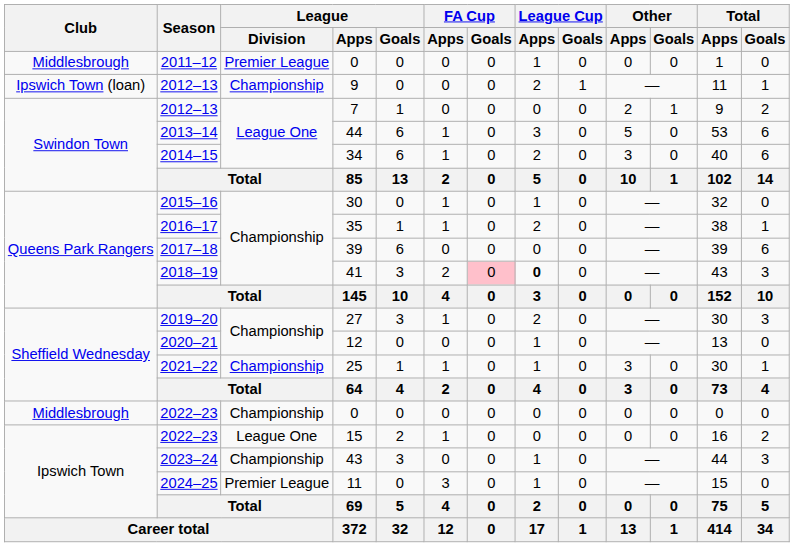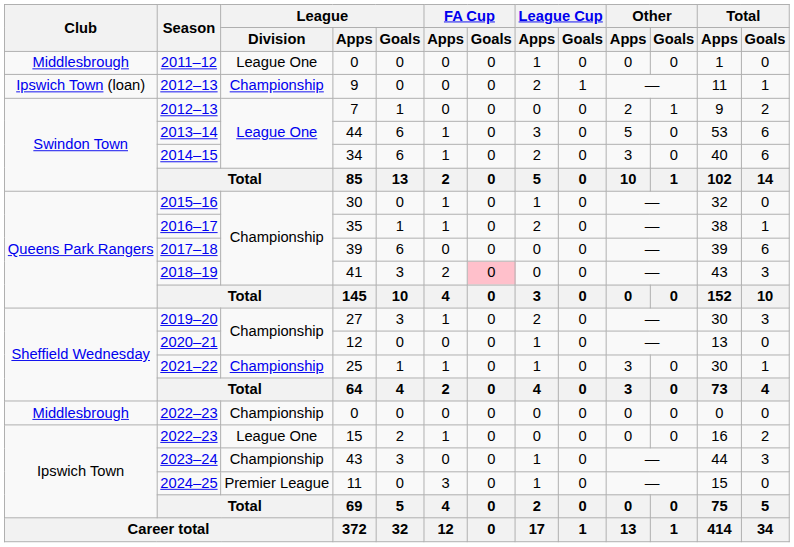 <table class="wikitable" style="text-align:center">
 <tr>
 <th rowspan="2">Club</th>
 <th rowspan="2">Season</th>
 <th colspan="3">League</th>
 <th colspan="2"><a href='#'>FA Cup</a></th>
 <th colspan="2"><a href='#'>League Cup</a></th>
 <th colspan="2">Other</th>
 <th colspan="2">Total</th>
 </tr>
 <tr>
 <th>Division</th>
 <th>Apps</th>
 <th>Goals</th>
 <th>Apps</th>
 <th>Goals</th>
 <th>Apps</th>
 <th>Goals</th>
 <th>Apps</th>
 <th>Goals</th>
 <th>Apps</th>
 <th>Goals</th>
 </tr>
 <tr>
 <td><a href='#'>Middlesbrough</a></td>
 <td><a href='#'>2011–12</a></td>
-<td><a href='#'>Premier League</a></td>
+<td>League One</td>
 <td>0</td>
 <td>0</td>
 <td>0</td>
 <td>0</td>
 <td>1</td>
 <td>0</td>
 <td>0</td>
 <td>0</td>
 <td>1</td>
 <td>0</td>
 </tr>
 <tr>
 <td><a href='#'>Ipswich Town</a> (loan)</td>
 <td><a href='#'>2012–13</a></td>
 <td><a href='#'>Championship</a></td>
 <td>9</td>
 <td>0</td>
 <td>0</td>
 <td>0</td>
 <td>2</td>
 <td>1</td>
 <td colspan="2">—</td>
 <td>11</td>
 <td>1</td>
 </tr>
 <tr>
 <td rowspan="4"><a href='#'>Swindon Town</a></td>
 <td><a href='#'>2012–13</a></td>
 <td rowspan="3"><a href='#'>League One</a></td>
 <td>7</td>
 <td>1</td>
 <td>0</td>
 <td>0</td>
 <td>0</td>
 <td>0</td>
 <td>2</td>
 <td>1</td>
 <td>9</td>
 <td>2</td>
 </tr>
 <tr>
 <td><a href='#'>2013–14</a></td>
 <td>44</td>
 <td>6</td>
 <td>1</td>
 <td>0</td>
 <td>3</td>
 <td>0</td>
 <td>5</td>
 <td>0</td>
 <td>53</td>
 <td>6</td>
 </tr>
 <tr>
 <td><a href='#'>2014–15</a></td>
 <td>34</td>
 <td>6</td>
 <td>1</td>
 <td>0</td>
 <td>2</td>
 <td>0</td>
 <td>3</td>
 <td>0</td>
 <td>40</td>
 <td>6</td>
 </tr>
 <tr>
 <th colspan="2">Total</th>
 <th>85</th>
 <th>13</th>
 <th>2</th>
 <th>0</th>
 <th>5</th>
 <th>0</th>
 <th>10</th>
 <th>1</th>
 <th>102</th>
 <th>14</th>
 </tr>
 <tr>
 <td rowspan="5"><a href='#'>Queens Park Rangers</a></td>
 <td><a href='#'>2015–16</a></td>
 <td rowspan="4">Championship</td>
 <td>30</td>
 <td>0</td>
 <td>1</td>
 <td>0</td>
 <td>1</td>
 <td>0</td>
 <td colspan="2">—</td>
 <td>32</td>
 <td>0</td>
 </tr>
 <tr>
 <td><a href='#'>2016–17</a></td>
 <td>35</td>
 <td>1</td>
 <td>1</td>
 <td>0</td>
 <td>2</td>
 <td>0</td>
 <td colspan="2">—</td>
 <td>38</td>
 <td>1</td>
 </tr>
 <tr>
 <td><a href='#'>2017–18</a></td>
 <td>39</td>
 <td>6</td>
 <td>0</td>
 <td>0</td>
 <td>0</td>
 <td>0</td>
 <td colspan="2">—</td>
 <td>39</td>
 <td>6</td>
 </tr>
 <tr>
 <td><a href='#'>2018–19</a></td>
 <td>41</td>
 <td>3</td>
 <td>2</td>
 <td style="background: pink;">0</td>
-<td><strong>0</strong></td>
+<td>0</td>
 <td>0</td>
 <td colspan="2">—</td>
 <td>43</td>
 <td>3</td>
 </tr>
 <tr>
 <th colspan="2">Total</th>
 <th>145</th>
 <th>10</th>
 <th>4</th>
 <th>0</th>
 <th>3</th>
 <th>0</th>
 <th>0</th>
 <th>0</th>
 <th>152</th>
 <th>10</th>
 </tr>
 <tr>
 <td rowspan="4"><a href='#'>Sheffield Wednesday</a></td>
 <td><a href='#'>2019–20</a></td>
 <td rowspan="2">Championship</td>
 <td>27</td>
 <td>3</td>
 <td>1</td>
 <td>0</td>
 <td>2</td>
 <td>0</td>
 <td colspan="2">—</td>
 <td>30</td>
 <td>3</td>
 </tr>
 <tr>
 <td><a href='#'>2020–21</a></td>
 <td>12</td>
 <td>0</td>
 <td>0</td>
 <td>0</td>
 <td>1</td>
 <td>0</td>
 <td colspan="2">—</td>
 <td>13</td>
 <td>0</td>
 </tr>
 <tr>
 <td><a href='#'>2021–22</a></td>
 <td><a href='#'>Championship</a></td>
 <td>25</td>
 <td>1</td>
 <td>1</td>
 <td>0</td>
 <td>1</td>
 <td>0</td>
 <td>3</td>
 <td>0</td>
 <td>30</td>
 <td>1</td>
 </tr>
 <tr>
 <th colspan="2">Total</th>
 <th>64</th>
 <th>4</th>
 <th>2</th>
 <th>0</th>
 <th>4</th>
 <th>0</th>
 <th>3</th>
 <th>0</th>
 <th>73</th>
 <th>4</th>
 </tr>
 <tr>
 <td><a href='#'>Middlesbrough</a></td>
 <td><a href='#'>2022–23</a></td>
 <td>Championship</td>
 <td>0</td>
 <td>0</td>
 <td>0</td>
 <td>0</td>
 <td>0</td>
 <td>0</td>
 <td>0</td>
 <td>0</td>
 <td>0</td>
 <td>0</td>
 </tr>
 <tr>
 <td rowspan="4">Ipswich Town</td>
 <td><a href='#'>2022–23</a></td>
 <td>League One</td>
 <td>15</td>
 <td>2</td>
 <td>1</td>
 <td>0</td>
 <td>0</td>
 <td>0</td>
 <td>0</td>
 <td>0</td>
 <td>16</td>
 <td>2</td>
 </tr>
 <tr>
 <td><a href='#'>2023–24</a></td>
 <td>Championship</td>
 <td>43</td>
 <td>3</td>
 <td>0</td>
 <td>0</td>
 <td>1</td>
 <td>0</td>
 <td colspan="2">—</td>
 <td>44</td>
 <td>3</td>
 </tr>
 <tr>
 <td><a href='#'>2024–25</a></td>
 <td>Premier League</td>
 <td>11</td>
 <td>0</td>
 <td>3</td>
 <td>0</td>
 <td>1</td>
 <td>0</td>
 <td colspan=2>—</td>
 <td>15</td>
 <td>0</td>
 </tr>
 <tr>
 <th colspan="2">Total</th>
 <th>69</th>
 <th>5</th>
 <th>4</th>
 <th>0</th>
 <th>2</th>
 <th>0</th>
 <th>0</th>
 <th>0</th>
 <th>75</th>
 <th>5</th>
 </tr>
 <tr>
 <th colspan="3">Career total</th>
 <th>372</th>
 <th>32</th>
 <th>12</th>
 <th>0</th>
 <th>17</th>
 <th>1</th>
 <th>13</th>
 <th>1</th>
 <th>414</th>
 <th>34</th>
 </tr>
 </table>
